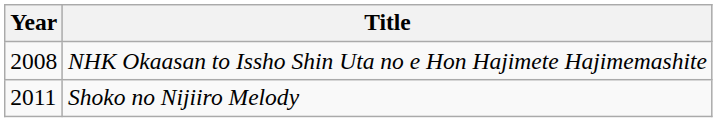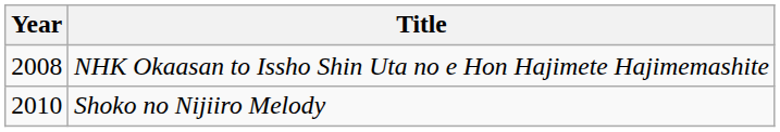 <table class="wikitable">
 <tr>
 <th>Year</th>
 <th>Title</th>
 </tr>
 <tr>
 <td>2008</td>
 <td><em>NHK Okaasan to Issho Shin Uta no e Hon Hajimete Hajimemashite</em></td>
 </tr>
 <tr>
-<td>2011</td>
+<td>2010</td>
 <td><em>Shoko no Nijiiro Melody</em></td>
 </tr>
 </table>
